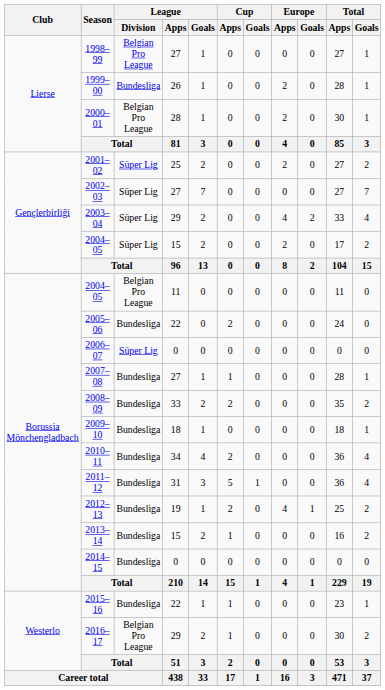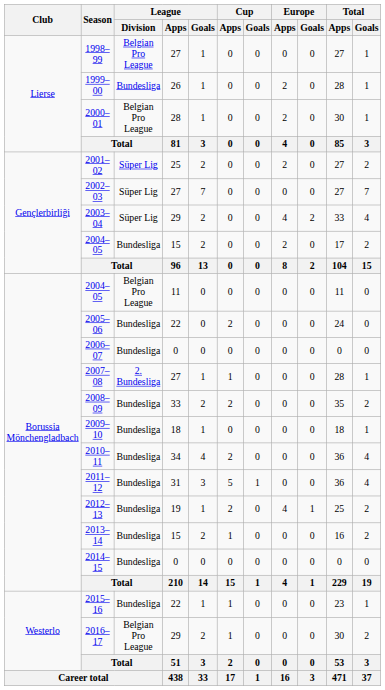 <table class="wikitable" style="text-align:center">
 <tr>
 <th rowspan="2">Club</th>
 <th rowspan="2">Season</th>
 <th colspan="3">League</th>
 <th colspan="2">Cup</th>
 <th colspan="2">Europe</th>
 <th colspan="2">Total</th>
 </tr>
 <tr>
 <th>Division</th>
 <th>Apps</th>
 <th>Goals</th>
 <th>Apps</th>
 <th>Goals</th>
 <th>Apps</th>
 <th>Goals</th>
 <th>Apps</th>
 <th>Goals</th>
 </tr>
 <tr>
 <td rowspan="4"><a href='#'>Lierse</a></td>
 <td><a href='#'>1998–99</a></td>
 <td><a href='#'>Belgian Pro League</a></td>
 <td>27</td>
 <td>1</td>
 <td>0</td>
 <td>0</td>
 <td>0</td>
 <td>0</td>
 <td>27</td>
 <td>1</td>
 </tr>
 <tr>
 <td><a href='#'>1999–00</a></td>
 <td><a href='#'>Bundesliga</a></td>
 <td>26</td>
 <td>1</td>
 <td>0</td>
 <td>0</td>
 <td>2</td>
 <td>0</td>
 <td>28</td>
 <td>1</td>
 </tr>
 <tr>
 <td><a href='#'>2000–01</a></td>
 <td>Belgian Pro League</td>
 <td>28</td>
 <td>1</td>
 <td>0</td>
 <td>0</td>
 <td>2</td>
 <td>0</td>
 <td>30</td>
 <td>1</td>
 </tr>
 <tr>
 <th colspan="2">Total</th>
 <th>81</th>
 <th>3</th>
 <th>0</th>
 <th>0</th>
 <th>4</th>
 <th>0</th>
 <th>85</th>
 <th>3</th>
 </tr>
 <tr>
 <td rowspan="5"><a href='#'>Gençlerbirliği</a></td>
 <td><a href='#'>2001–02</a></td>
 <td><a href='#'>Süper Lig</a></td>
 <td>25</td>
 <td>2</td>
 <td>0</td>
 <td>0</td>
 <td>2</td>
 <td>0</td>
 <td>27</td>
 <td>2</td>
 </tr>
 <tr>
 <td><a href='#'>2002–03</a></td>
 <td>Süper Lig</td>
 <td>27</td>
 <td>7</td>
 <td>0</td>
 <td>0</td>
 <td>0</td>
 <td>0</td>
 <td>27</td>
 <td>7</td>
 </tr>
 <tr>
 <td><a href='#'>2003–04</a></td>
 <td>Süper Lig</td>
 <td>29</td>
 <td>2</td>
 <td>0</td>
 <td>0</td>
 <td>4</td>
 <td>2</td>
 <td>33</td>
 <td>4</td>
 </tr>
 <tr>
 <td><a href='#'>2004–05</a></td>
-<td>Süper Lig</td>
+<td>Bundesliga</td>
 <td>15</td>
 <td>2</td>
 <td>0</td>
 <td>0</td>
 <td>2</td>
 <td>0</td>
 <td>17</td>
 <td>2</td>
 </tr>
 <tr>
 <th colspan="2">Total</th>
 <th>96</th>
 <th>13</th>
 <th>0</th>
 <th>0</th>
 <th>8</th>
 <th>2</th>
 <th>104</th>
 <th>15</th>
 </tr>
 <tr>
 <td rowspan="12"><a href='#'>Borussia Mönchengladbach</a></td>
 <td><a href='#'>2004–05</a></td>
 <td>Belgian Pro League</td>
 <td>11</td>
 <td>0</td>
 <td>0</td>
 <td>0</td>
 <td>0</td>
 <td>0</td>
 <td>11</td>
 <td>0</td>
 </tr>
 <tr>
 <td><a href='#'>2005–06</a></td>
 <td>Bundesliga</td>
 <td>22</td>
 <td>0</td>
 <td>2</td>
 <td>0</td>
 <td>0</td>
 <td>0</td>
 <td>24</td>
 <td>0</td>
 </tr>
 <tr>
 <td><a href='#'>2006–07</a></td>
-<td><a href='#'>Süper Lig</a></td>
+<td>Bundesliga</td>
 <td>0</td>
 <td>0</td>
 <td>0</td>
 <td>0</td>
 <td>0</td>
 <td>0</td>
 <td>0</td>
 <td>0</td>
 </tr>
 <tr>
 <td><a href='#'>2007–08</a></td>
-<td>Bundesliga</td>
+<td><a href='#'>2. Bundesliga</a></td>
 <td>27</td>
 <td>1</td>
 <td>1</td>
 <td>0</td>
 <td>0</td>
 <td>0</td>
 <td>28</td>
 <td>1</td>
 </tr>
 <tr>
 <td><a href='#'>2008–09</a></td>
 <td>Bundesliga</td>
 <td>33</td>
 <td>2</td>
 <td>2</td>
 <td>0</td>
 <td>0</td>
 <td>0</td>
 <td>35</td>
 <td>2</td>
 </tr>
 <tr>
 <td><a href='#'>2009–10</a></td>
 <td>Bundesliga</td>
 <td>18</td>
 <td>1</td>
 <td>0</td>
 <td>0</td>
 <td>0</td>
 <td>0</td>
 <td>18</td>
 <td>1</td>
 </tr>
 <tr>
 <td><a href='#'>2010–11</a></td>
 <td>Bundesliga</td>
 <td>34</td>
 <td>4</td>
 <td>2</td>
 <td>0</td>
 <td>0</td>
 <td>0</td>
 <td>36</td>
 <td>4</td>
 </tr>
 <tr>
 <td><a href='#'>2011–12</a></td>
 <td>Bundesliga</td>
 <td>31</td>
 <td>3</td>
 <td>5</td>
 <td>1</td>
 <td>0</td>
 <td>0</td>
 <td>36</td>
 <td>4</td>
 </tr>
 <tr>
 <td><a href='#'>2012–13</a></td>
 <td>Bundesliga</td>
 <td>19</td>
 <td>1</td>
 <td>2</td>
 <td>0</td>
 <td>4</td>
 <td>1</td>
 <td>25</td>
 <td>2</td>
 </tr>
 <tr>
 <td><a href='#'>2013–14</a></td>
 <td>Bundesliga</td>
 <td>15</td>
 <td>2</td>
 <td>1</td>
 <td>0</td>
 <td>0</td>
 <td>0</td>
 <td>16</td>
 <td>2</td>
 </tr>
 <tr>
 <td><a href='#'>2014–15</a></td>
 <td>Bundesliga</td>
 <td>0</td>
 <td>0</td>
 <td>0</td>
 <td>0</td>
 <td>0</td>
 <td>0</td>
 <td>0</td>
 <td>0</td>
 </tr>
 <tr>
 <th colspan="2">Total</th>
 <th>210</th>
 <th>14</th>
 <th>15</th>
 <th>1</th>
 <th>4</th>
 <th>1</th>
 <th>229</th>
 <th>19</th>
 </tr>
 <tr>
 <td rowspan="3"><a href='#'>Westerlo</a></td>
 <td><a href='#'>2015–16</a></td>
 <td>Bundesliga</td>
 <td>22</td>
 <td>1</td>
 <td>1</td>
 <td>0</td>
 <td>0</td>
 <td>0</td>
 <td>23</td>
 <td>1</td>
 </tr>
 <tr>
 <td><a href='#'>2016–17</a></td>
 <td>Belgian Pro League</td>
 <td>29</td>
 <td>2</td>
 <td>1</td>
 <td>0</td>
 <td>0</td>
 <td>0</td>
 <td>30</td>
 <td>2</td>
 </tr>
 <tr>
 <th colspan="2">Total</th>
 <th>51</th>
 <th>3</th>
 <th>2</th>
 <th>0</th>
 <th>0</th>
 <th>0</th>
 <th>53</th>
 <th>3</th>
 </tr>
 <tr>
 <th colspan="3">Career total</th>
 <th>438</th>
 <th>33</th>
 <th>17</th>
 <th>1</th>
 <th>16</th>
 <th>3</th>
 <th>471</th>
 <th>37</th>
 </tr>
 </table>
